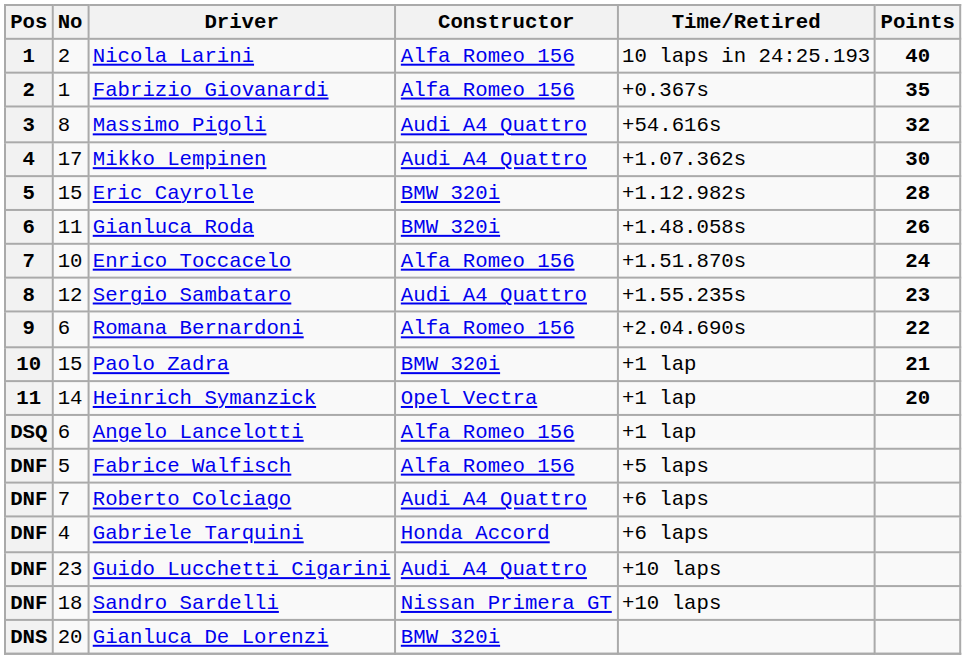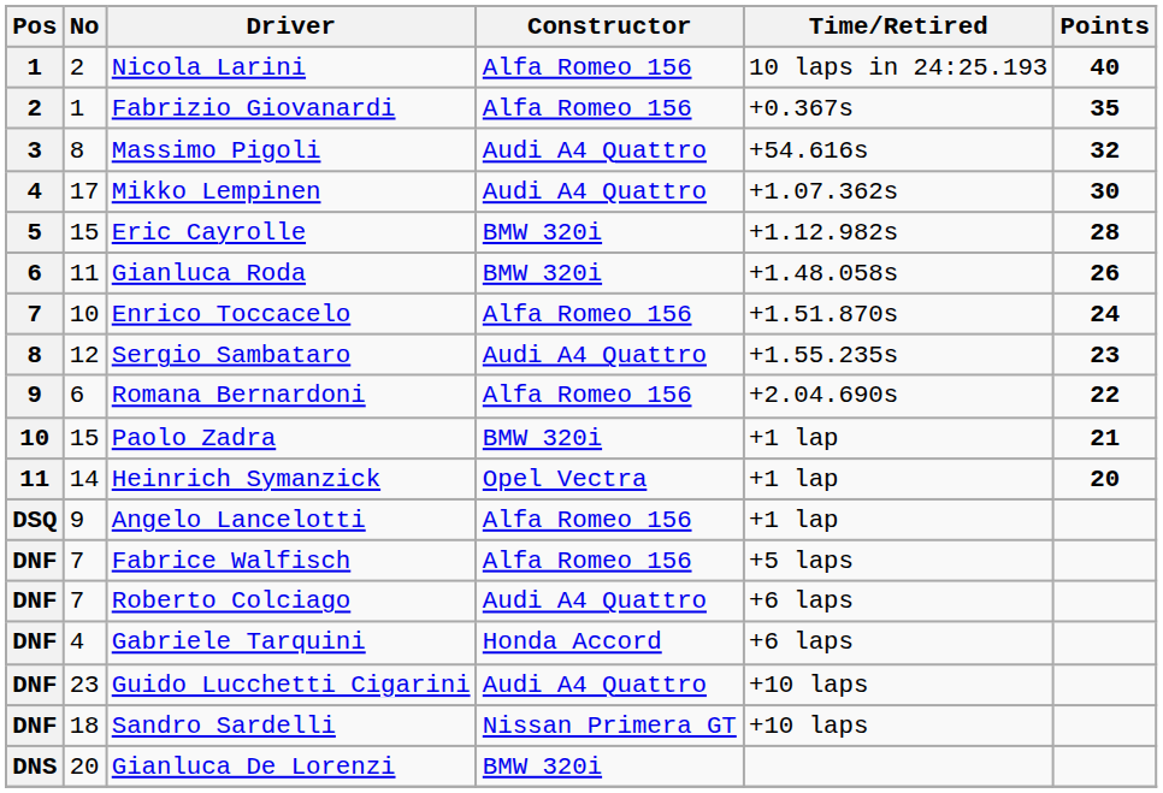 <table class="wikitable" style="font-size: 80%;">
 <tr>
 <th>Pos</th>
 <th>No</th>
 <th>Driver</th>
 <th>Constructor</th>
 <th>Time/Retired</th>
 <th>Points</th>
 </tr>
 <tr>
 <th>1</th>
 <td>2</td>
 <td> <a href='#'>Nicola Larini</a></td>
 <td><a href='#'>Alfa Romeo 156</a></td>
 <td>10 laps in 24:25.193</td>
 <td style="text-align:center"><strong>40</strong></td>
 </tr>
 <tr>
 <th>2</th>
 <td>1</td>
 <td> <a href='#'>Fabrizio Giovanardi</a></td>
 <td><a href='#'>Alfa Romeo 156</a></td>
 <td>+0.367s</td>
 <td style="text-align:center"><strong>35</strong></td>
 </tr>
 <tr>
 <th>3</th>
 <td>8</td>
 <td> <a href='#'>Massimo Pigoli</a></td>
 <td><a href='#'>Audi A4 Quattro</a></td>
 <td>+54.616s</td>
 <td style="text-align:center"><strong>32</strong></td>
 </tr>
 <tr>
 <th>4</th>
 <td>17</td>
 <td> <a href='#'>Mikko Lempinen</a></td>
 <td><a href='#'>Audi A4 Quattro</a></td>
 <td>+1.07.362s</td>
 <td style="text-align:center"><strong>30</strong></td>
 </tr>
 <tr>
 <th>5</th>
 <td>15</td>
 <td> <a href='#'>Eric Cayrolle</a></td>
 <td><a href='#'>BMW 320i</a></td>
 <td>+1.12.982s</td>
 <td style="text-align:center"><strong>28</strong></td>
 </tr>
 <tr>
 <th>6</th>
 <td>11</td>
 <td> <a href='#'>Gianluca Roda</a></td>
 <td><a href='#'>BMW 320i</a></td>
 <td>+1.48.058s</td>
 <td style="text-align:center"><strong>26</strong></td>
 </tr>
 <tr>
 <th>7</th>
 <td>10</td>
 <td> <a href='#'>Enrico Toccacelo</a></td>
 <td><a href='#'>Alfa Romeo 156</a></td>
 <td>+1.51.870s</td>
 <td style="text-align:center"><strong>24</strong></td>
 </tr>
 <tr>
 <th>8</th>
 <td>12</td>
 <td> <a href='#'>Sergio Sambataro</a></td>
 <td><a href='#'>Audi A4 Quattro</a></td>
 <td>+1.55.235s</td>
 <td style="text-align:center"><strong>23</strong></td>
 </tr>
 <tr>
 <th>9</th>
 <td>6</td>
 <td> <a href='#'>Romana Bernardoni</a></td>
 <td><a href='#'>Alfa Romeo 156</a></td>
 <td>+2.04.690s</td>
 <td style="text-align:center"><strong>22</strong></td>
 </tr>
 <tr>
 <th>10</th>
 <td>15</td>
 <td> <a href='#'>Paolo Zadra</a></td>
 <td><a href='#'>BMW 320i</a></td>
 <td>+1 lap</td>
 <td style="text-align:center"><strong>21</strong></td>
 </tr>
 <tr>
 <th>11</th>
 <td>14</td>
 <td> <a href='#'>Heinrich Symanzick</a></td>
 <td><a href='#'>Opel Vectra</a></td>
 <td>+1 lap</td>
 <td style="text-align:center"><strong>20</strong></td>
 </tr>
 <tr>
 <th>DSQ</th>
-<td>6</td>
+<td>9</td>
 <td> <a href='#'>Angelo Lancelotti</a></td>
 <td><a href='#'>Alfa Romeo 156</a></td>
 <td>+1 lap</td>
 <td></td>
 </tr>
 <tr>
 <th>DNF</th>
-<td>5</td>
+<td>7</td>
 <td> <a href='#'>Fabrice Walfisch</a></td>
 <td><a href='#'>Alfa Romeo 156</a></td>
 <td>+5 laps</td>
 <td></td>
 </tr>
 <tr>
 <th>DNF</th>
 <td>7</td>
 <td> <a href='#'>Roberto Colciago</a></td>
 <td><a href='#'>Audi A4 Quattro</a></td>
 <td>+6 laps</td>
 <td></td>
 </tr>
 <tr>
 <th>DNF</th>
 <td>4</td>
 <td> <a href='#'>Gabriele Tarquini</a></td>
 <td><a href='#'>Honda Accord</a></td>
 <td>+6 laps</td>
 <td></td>
 </tr>
 <tr>
 <th>DNF</th>
 <td>23</td>
 <td> <a href='#'>Guido Lucchetti Cigarini</a></td>
 <td><a href='#'>Audi A4 Quattro</a></td>
 <td>+10 laps</td>
 <td></td>
 </tr>
 <tr>
 <th>DNF</th>
 <td>18</td>
 <td> <a href='#'>Sandro Sardelli</a></td>
 <td><a href='#'>Nissan Primera GT</a></td>
 <td>+10 laps</td>
 <td></td>
 </tr>
 <tr>
 <th>DNS</th>
 <td>20</td>
 <td> <a href='#'>Gianluca De Lorenzi</a></td>
 <td><a href='#'>BMW 320i</a></td>
 <td></td>
 <td></td>
 </tr>
 <tr>
 </tr>
 </table>
